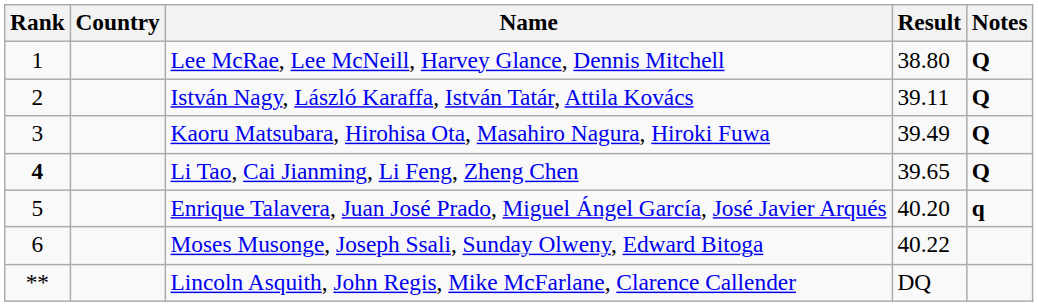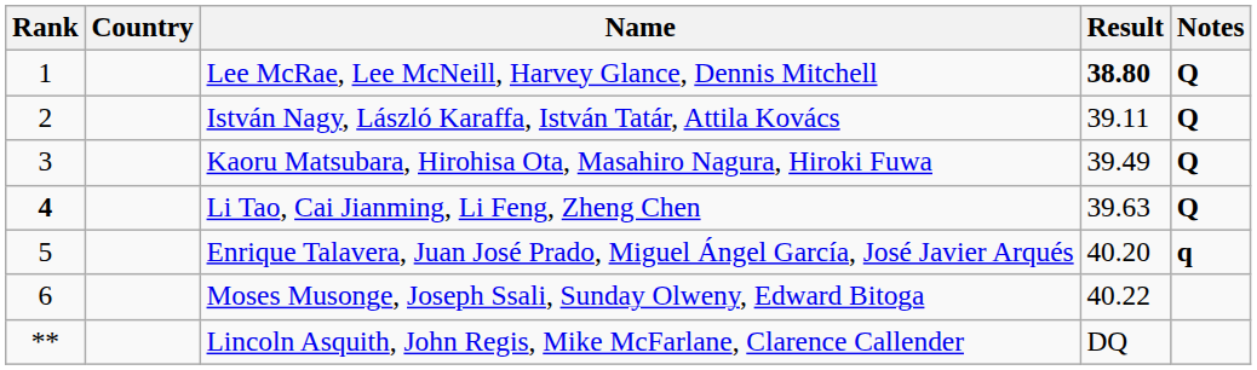 <table class="sortable wikitable">
 <tr>
 <th>Rank</th>
 <th>Country</th>
 <th>Name</th>
 <th>Result</th>
 <th>Notes</th>
 </tr>
 <tr>
 <td align="center">1</td>
 <td></td>
 <td><a href='#'>Lee McRae</a>, <a href='#'>Lee McNeill</a>, <a href='#'>Harvey Glance</a>, <a href='#'>Dennis Mitchell</a></td>
-<td>38.80</td>
+<td><strong>38.80</strong></td>
 <td><strong>Q</strong></td>
 </tr>
 <tr>
 <td align="center">2</td>
 <td></td>
 <td><a href='#'>István Nagy</a>, <a href='#'>László Karaffa</a>, <a href='#'>István Tatár</a>, <a href='#'>Attila Kovács</a></td>
 <td>39.11</td>
 <td><strong>Q</strong></td>
 </tr>
 <tr>
 <td align="center">3</td>
 <td></td>
 <td><a href='#'>Kaoru Matsubara</a>, <a href='#'>Hirohisa Ota</a>, <a href='#'>Masahiro Nagura</a>, <a href='#'>Hiroki Fuwa</a></td>
 <td>39.49</td>
 <td><strong>Q</strong></td>
 </tr>
 <tr>
 <td align="center"><strong>4</strong></td>
 <td></td>
 <td><a href='#'>Li Tao</a>, <a href='#'>Cai Jianming</a>, <a href='#'>Li Feng</a>, <a href='#'>Zheng Chen</a></td>
-<td>39.65</td>
+<td>39.63</td>
 <td><strong>Q</strong></td>
 </tr>
 <tr>
 <td align="center">5</td>
 <td></td>
 <td><a href='#'>Enrique Talavera</a>, <a href='#'>Juan José Prado</a>, <a href='#'>Miguel Ángel García</a>, <a href='#'>José Javier Arqués</a></td>
 <td>40.20</td>
 <td><strong>q</strong></td>
 </tr>
 <tr>
 <td align="center">6</td>
 <td></td>
 <td><a href='#'>Moses Musonge</a>, <a href='#'>Joseph Ssali</a>, <a href='#'>Sunday Olweny</a>, <a href='#'>Edward Bitoga</a></td>
 <td>40.22</td>
 <td></td>
 </tr>
 <tr>
 <td align="center">**</td>
 <td></td>
 <td><a href='#'>Lincoln Asquith</a>, <a href='#'>John Regis</a>, <a href='#'>Mike McFarlane</a>, <a href='#'>Clarence Callender</a></td>
 <td>DQ</td>
 <td></td>
 </tr>
 </table>
